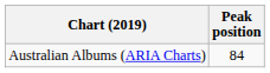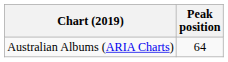 <table class="wikitable">
 <tr>
 <th>Chart (2019)</th>
 <th>Peak<br>position</th>
 </tr>
 <tr>
 <td>Australian Albums (<a href='#'>ARIA Charts</a>)</td>
-<td align="center">84</td>
+<td align="center">64</td>
 </tr>
 </table>
